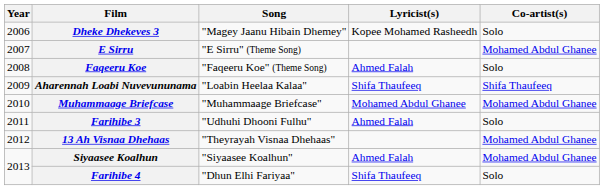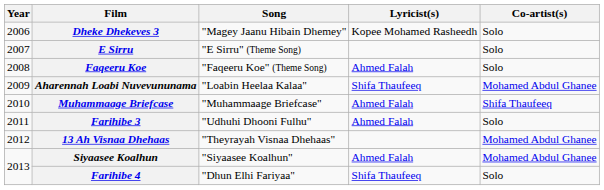 <table class="wikitable plainrowheaders">
 <tr>
 <th scope="col">Year</th>
 <th scope="col">Film</th>
 <th scope="col">Song</th>
 <th scope="col">Lyricist(s)</th>
 <th scope="col">Co-artist(s)</th>
 </tr>
 <tr>
 <td>2006</td>
 <th scope="row"><em><a href='#'>Dheke Dhekeves 3</a></em></th>
 <td>"Magey Jaanu Hibain Dhemey"</td>
 <td>Kopee Mohamed Rasheedh</td>
 <td>Solo</td>
 </tr>
 <tr>
 <td>2007</td>
 <th scope="row"><em><a href='#'>E Sirru</a></em></th>
 <td>"E Sirru" <small>(Theme Song)</small></td>
 <td></td>
-<td><a href='#'>Mohamed Abdul Ghanee</a></td>
+<td>Solo</td>
 </tr>
 <tr>
 <td>2008</td>
 <th scope="row"><em><a href='#'>Faqeeru Koe</a></em></th>
 <td>"Faqeeru Koe" <small>(Theme Song)</small></td>
 <td><a href='#'>Ahmed Falah</a></td>
 <td>Solo</td>
 </tr>
 <tr>
 <td>2009</td>
 <th scope="row"><em>Aharennah Loabi Nuvevununama</em></th>
 <td>"Loabin Heelaa Kalaa"</td>
 <td><a href='#'>Shifa Thaufeeq</a></td>
-<td><a href='#'>Shifa Thaufeeq</a></td>
+<td><a href='#'>Mohamed Abdul Ghanee</a></td>
 </tr>
 <tr>
 <td>2010</td>
 <th scope="row"><em><a href='#'>Muhammaage Briefcase</a></em></th>
 <td>"Muhammaage Briefcase"</td>
-<td><a href='#'>Mohamed Abdul Ghanee</a></td>
-<td><a href='#'>Mohamed Abdul Ghanee</a></td>
+<td><a href='#'>Ahmed Falah</a></td>
+<td><a href='#'>Shifa Thaufeeq</a></td>
 </tr>
 <tr>
 <td>2011</td>
 <th scope="row"><em><a href='#'>Farihibe 3</a></em></th>
 <td>"Udhuhi Dhooni Fulhu"</td>
 <td><a href='#'>Ahmed Falah</a></td>
 <td>Solo</td>
 </tr>
 <tr>
 <td>2012</td>
 <th scope="row"><em><a href='#'>13 Ah Visnaa Dhehaas</a></em></th>
 <td>"Theyrayah Visnaa Dhehaas"</td>
 <td></td>
 <td><a href='#'>Mohamed Abdul Ghanee</a></td>
 </tr>
 <tr>
 <td rowspan="2">2013</td>
 <th scope="row"><em>Siyaasee Koalhun</em></th>
 <td>"Siyaasee Koalhun"</td>
 <td><a href='#'>Ahmed Falah</a></td>
 <td><a href='#'>Mohamed Abdul Ghanee</a></td>
 </tr>
 <tr>
 <th scope="row"><em><a href='#'>Farihibe 4</a></em></th>
 <td>"Dhun Elhi Fariyaa"</td>
 <td><a href='#'>Shifa Thaufeeq</a></td>
 <td>Solo</td>
 </tr>
 </table>
